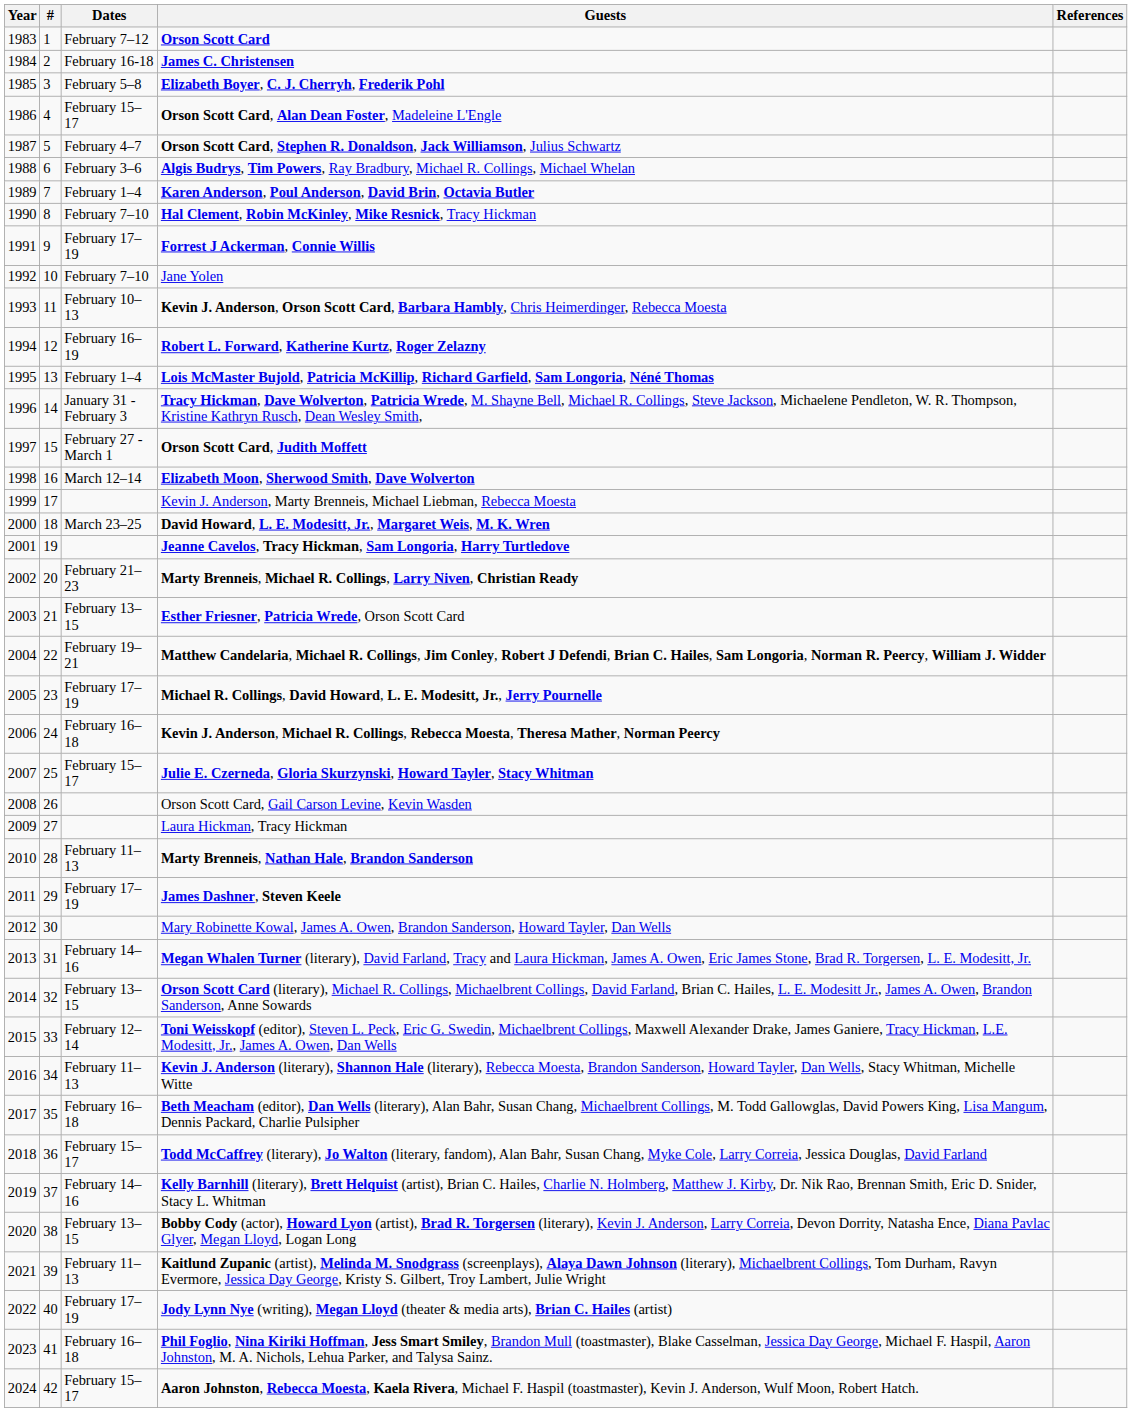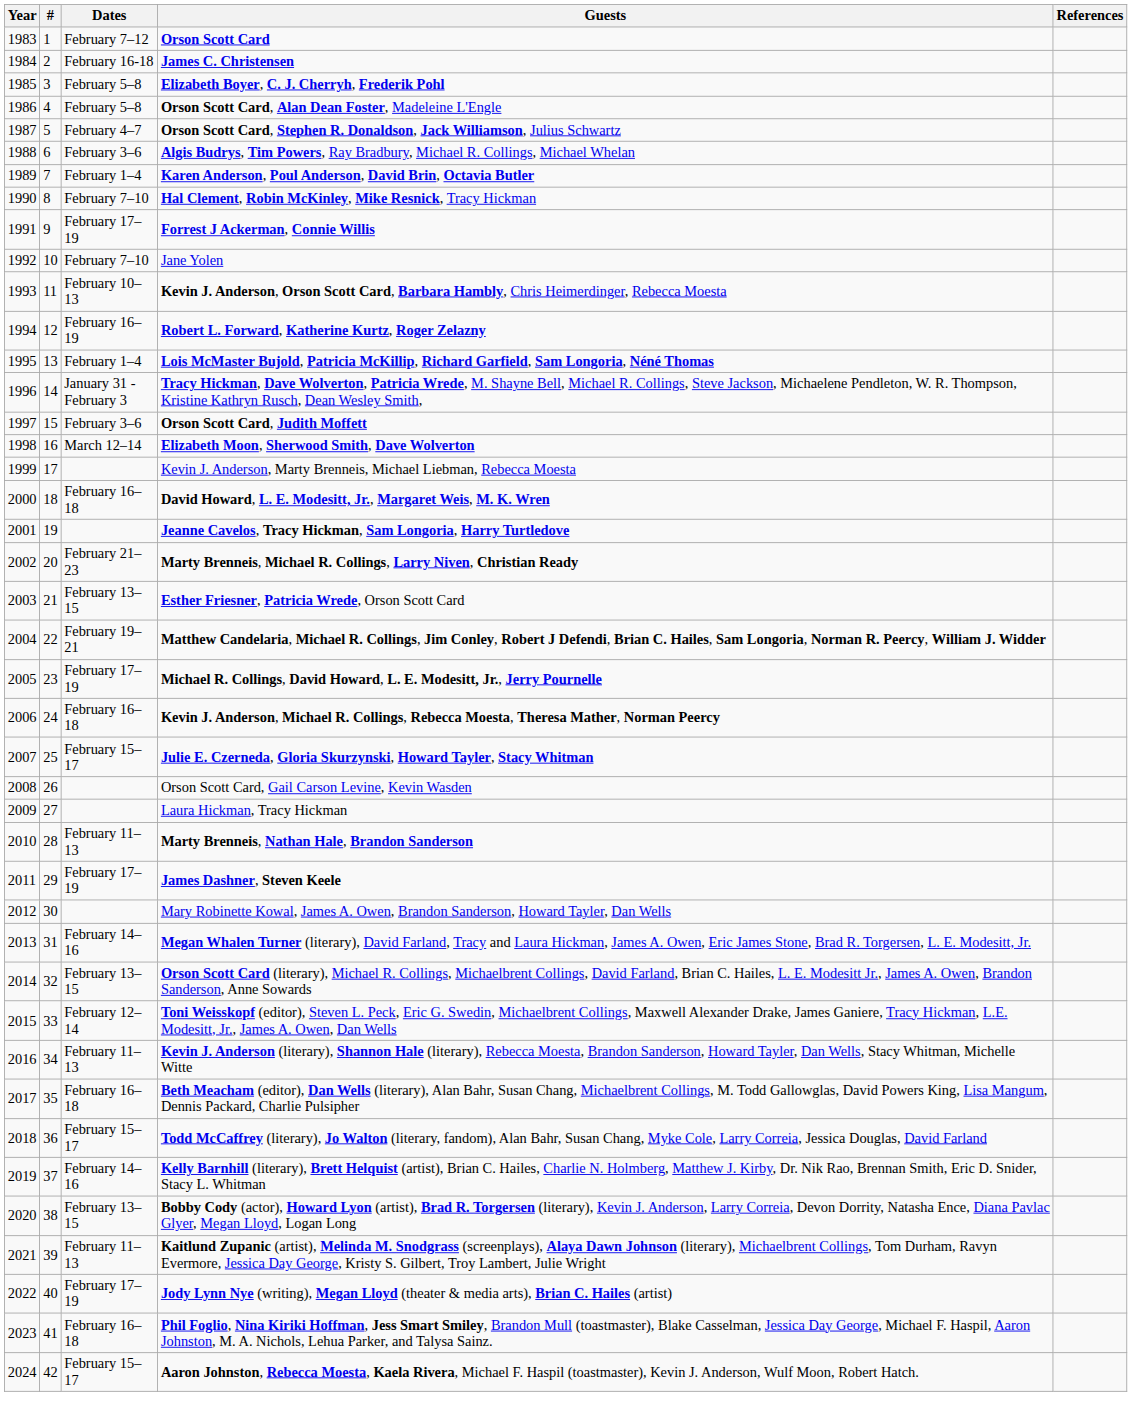 <table class="wikitable">
 <tr>
 <th>Year</th>
 <th>#</th>
 <th style="width:100px">Dates</th>
 <th>Guests</th>
 <th>References</th>
 </tr>
 <tr>
 <td>1983</td>
 <td>1</td>
 <td>February 7–12</td>
 <td><strong><a href='#'>Orson Scott Card</a></strong></td>
 <td></td>
 </tr>
 <tr>
 <td>1984</td>
 <td>2</td>
 <td>February 16-18</td>
 <td><strong><a href='#'>James C. Christensen</a></strong></td>
 <td></td>
 </tr>
 <tr>
 <td>1985</td>
 <td>3</td>
 <td>February 5–8</td>
 <td><strong><a href='#'>Elizabeth Boyer</a></strong>, <strong><a href='#'>C. J. Cherryh</a></strong>, <strong><a href='#'>Frederik Pohl</a></strong></td>
 <td></td>
 </tr>
 <tr>
 <td>1986</td>
 <td>4</td>
-<td>February 15–17</td>
+<td>February 5–8</td>
 <td><strong>Orson Scott Card</strong>, <strong><a href='#'>Alan Dean Foster</a></strong>, <a href='#'>Madeleine L'Engle</a></td>
 <td></td>
 </tr>
 <tr>
 <td>1987</td>
 <td>5</td>
 <td>February 4–7</td>
 <td><strong>Orson Scott Card</strong>, <strong><a href='#'>Stephen R. Donaldson</a></strong>, <strong><a href='#'>Jack Williamson</a></strong>, <a href='#'>Julius Schwartz</a></td>
 <td></td>
 </tr>
 <tr>
 <td>1988</td>
 <td>6</td>
 <td>February 3–6</td>
 <td><strong><a href='#'>Algis Budrys</a></strong>, <strong><a href='#'>Tim Powers</a></strong>, <a href='#'>Ray Bradbury</a>, <a href='#'>Michael R. Collings</a>, <a href='#'>Michael Whelan</a></td>
 <td></td>
 </tr>
 <tr>
 <td>1989</td>
 <td>7</td>
 <td>February 1–4</td>
 <td><strong><a href='#'>Karen Anderson</a></strong>, <strong><a href='#'>Poul Anderson</a></strong>, <strong><a href='#'>David Brin</a></strong>, <strong><a href='#'>Octavia Butler</a></strong></td>
 <td></td>
 </tr>
 <tr>
 <td>1990</td>
 <td>8</td>
 <td>February 7–10</td>
 <td><strong><a href='#'>Hal Clement</a></strong>, <strong><a href='#'>Robin McKinley</a></strong>, <strong><a href='#'>Mike Resnick</a></strong>, <a href='#'>Tracy Hickman</a></td>
 <td></td>
 </tr>
 <tr>
 <td>1991</td>
 <td>9</td>
 <td>February 17–19</td>
 <td><strong><a href='#'>Forrest J Ackerman</a></strong>, <strong><a href='#'>Connie Willis</a></strong></td>
 <td></td>
 </tr>
 <tr>
 <td>1992</td>
 <td>10</td>
 <td>February 7–10</td>
 <td><a href='#'>Jane Yolen</a></td>
 <td></td>
 </tr>
 <tr>
 <td>1993</td>
 <td>11</td>
 <td>February 10–13</td>
 <td><strong>Kevin J. Anderson</strong>, <strong>Orson Scott Card</strong>, <strong><a href='#'>Barbara Hambly</a></strong>, <a href='#'>Chris Heimerdinger</a>, <a href='#'>Rebecca Moesta</a></td>
 <td></td>
 </tr>
 <tr>
 <td>1994</td>
 <td>12</td>
 <td>February 16–19</td>
 <td><strong><a href='#'>Robert L. Forward</a></strong>, <strong><a href='#'>Katherine Kurtz</a></strong>, <strong><a href='#'>Roger Zelazny</a></strong></td>
 <td></td>
 </tr>
 <tr>
 <td>1995</td>
 <td>13</td>
 <td>February 1–4</td>
 <td><strong><a href='#'>Lois McMaster Bujold</a></strong>, <strong><a href='#'>Patricia McKillip</a></strong>, <strong><a href='#'>Richard Garfield</a></strong>, <strong><a href='#'>Sam Longoria</a></strong>, <strong><a href='#'>Néné Thomas</a></strong></td>
 <td></td>
 </tr>
 <tr>
 <td>1996</td>
 <td>14</td>
 <td>January 31 -<br>February 3</td>
 <td><strong><a href='#'>Tracy Hickman</a></strong>, <strong><a href='#'>Dave Wolverton</a></strong>, <strong><a href='#'>Patricia Wrede</a></strong>, <a href='#'>M. Shayne Bell</a>, <a href='#'>Michael R. Collings</a>, <a href='#'>Steve Jackson</a>, Michaelene Pendleton, W. R. Thompson, <a href='#'>Kristine Kathryn Rusch</a>, <a href='#'>Dean Wesley Smith</a>,</td>
 <td></td>
 </tr>
 <tr>
 <td>1997</td>
 <td>15</td>
-<td>February 27 -<br>March 1</td>
+<td>February 3–6</td>
 <td><strong>Orson Scott Card</strong>, <strong><a href='#'>Judith Moffett</a></strong></td>
 <td></td>
 </tr>
 <tr>
 <td>1998</td>
 <td>16</td>
 <td>March 12–14</td>
 <td><strong><a href='#'>Elizabeth Moon</a></strong>, <strong><a href='#'>Sherwood Smith</a></strong>, <strong><a href='#'>Dave Wolverton</a></strong></td>
 <td></td>
 </tr>
 <tr>
 <td>1999</td>
 <td>17</td>
 <td></td>
 <td><a href='#'>Kevin J. Anderson</a>, Marty Brenneis, Michael Liebman, <a href='#'>Rebecca Moesta</a></td>
 <td></td>
 </tr>
 <tr>
 <td>2000</td>
 <td>18</td>
-<td>March 23–25</td>
+<td>February 16–18</td>
 <td><strong>David Howard</strong>, <strong><a href='#'>L. E. Modesitt, Jr.</a></strong>, <strong><a href='#'>Margaret Weis</a></strong>, <strong><a href='#'>M. K. Wren</a></strong></td>
 <td></td>
 </tr>
 <tr>
 <td>2001</td>
 <td>19</td>
 <td></td>
 <td><strong><a href='#'>Jeanne Cavelos</a></strong>, <strong>Tracy Hickman</strong>, <strong><a href='#'>Sam Longoria</a></strong>, <strong><a href='#'>Harry Turtledove</a></strong></td>
 <td></td>
 </tr>
 <tr>
 <td>2002</td>
 <td>20</td>
 <td>February 21–23</td>
 <td><strong>Marty Brenneis</strong>, <strong>Michael R. Collings</strong>, <strong><a href='#'>Larry Niven</a></strong>, <strong>Christian Ready</strong></td>
 <td></td>
 </tr>
 <tr>
 <td>2003</td>
 <td>21</td>
 <td>February 13–15</td>
 <td><strong><a href='#'>Esther Friesner</a></strong>, <strong><a href='#'>Patricia Wrede</a></strong>, Orson Scott Card</td>
 <td></td>
 </tr>
 <tr>
 <td>2004</td>
 <td>22</td>
 <td>February 19–21</td>
 <td><strong>Matthew Candelaria</strong>, <strong>Michael R. Collings</strong>, <strong>Jim Conley</strong>, <strong>Robert J Defendi</strong>, <strong>Brian C. Hailes</strong>, <strong>Sam Longoria</strong>, <strong>Norman R. Peercy</strong>, <strong>William J. Widder</strong></td>
 <td></td>
 </tr>
 <tr>
 <td>2005</td>
 <td>23</td>
 <td>February 17–19</td>
 <td><strong>Michael R. Collings</strong>, <strong>David Howard</strong>, <strong>L. E. Modesitt, Jr.</strong>, <strong><a href='#'>Jerry Pournelle</a></strong></td>
 <td></td>
 </tr>
 <tr>
 <td>2006</td>
 <td>24</td>
 <td>February 16–18</td>
 <td><strong>Kevin J. Anderson</strong>, <strong>Michael R. Collings</strong>, <strong>Rebecca Moesta</strong>, <strong>Theresa Mather</strong>, <strong>Norman Peercy</strong></td>
 <td></td>
 </tr>
 <tr>
 <td>2007</td>
 <td>25</td>
 <td>February 15–17</td>
 <td><strong><a href='#'>Julie E. Czerneda</a></strong>, <strong><a href='#'>Gloria Skurzynski</a></strong>, <strong><a href='#'>Howard Tayler</a></strong>, <strong><a href='#'>Stacy Whitman</a></strong></td>
 <td></td>
 </tr>
 <tr>
 <td>2008</td>
 <td>26</td>
 <td></td>
 <td>Orson Scott Card, <a href='#'>Gail Carson Levine</a>, <a href='#'>Kevin Wasden</a></td>
 <td></td>
 </tr>
 <tr>
 <td>2009</td>
 <td>27</td>
 <td></td>
 <td><a href='#'>Laura Hickman</a>, Tracy Hickman</td>
 <td></td>
 </tr>
 <tr>
 <td>2010</td>
 <td>28</td>
 <td>February 11–13</td>
 <td><strong>Marty Brenneis</strong>, <strong><a href='#'>Nathan Hale</a></strong>, <strong><a href='#'>Brandon Sanderson</a></strong></td>
 <td></td>
 </tr>
 <tr>
 <td>2011</td>
 <td>29</td>
 <td>February 17–19</td>
 <td><strong><a href='#'>James Dashner</a></strong>, <strong>Steven Keele</strong></td>
 <td></td>
 </tr>
 <tr>
 <td>2012</td>
 <td>30</td>
 <td></td>
 <td><a href='#'>Mary Robinette Kowal</a>, <a href='#'>James A. Owen</a>, <a href='#'>Brandon Sanderson</a>, <a href='#'>Howard Tayler</a>, <a href='#'>Dan Wells</a></td>
 <td></td>
 </tr>
 <tr>
 <td>2013</td>
 <td>31</td>
 <td>February 14–16</td>
 <td><strong><a href='#'>Megan Whalen Turner</a></strong> (literary), <a href='#'>David Farland</a>, <a href='#'>Tracy</a> and <a href='#'>Laura Hickman</a>, <a href='#'>James A. Owen</a>, <a href='#'>Eric James Stone</a>, <a href='#'>Brad R. Torgersen</a>, <a href='#'>L. E. Modesitt, Jr.</a></td>
 <td></td>
 </tr>
 <tr>
 <td>2014</td>
 <td>32</td>
 <td>February 13–15</td>
 <td><strong><a href='#'>Orson Scott Card</a></strong> (literary), <a href='#'>Michael R. Collings</a>, <a href='#'>Michaelbrent Collings</a>, <a href='#'>David Farland</a>, Brian C. Hailes, <a href='#'>L. E. Modesitt Jr.</a>, <a href='#'>James A. Owen</a>, <a href='#'>Brandon Sanderson</a>, Anne Sowards</td>
 <td></td>
 </tr>
 <tr>
 <td>2015</td>
 <td>33</td>
 <td>February 12–14</td>
 <td><strong><a href='#'>Toni Weisskopf</a></strong> (editor), <a href='#'>Steven L. Peck</a>, <a href='#'>Eric G. Swedin</a>, <a href='#'>Michaelbrent Collings</a>, Maxwell Alexander Drake, James Ganiere, <a href='#'>Tracy Hickman</a>, <a href='#'>L.E. Modesitt, Jr.</a>, <a href='#'>James A. Owen</a>, <a href='#'>Dan Wells</a></td>
 <td></td>
 </tr>
 <tr>
 <td>2016</td>
 <td>34</td>
 <td>February 11–13</td>
 <td><strong><a href='#'>Kevin J. Anderson</a></strong> (literary), <strong><a href='#'>Shannon Hale</a></strong> (literary), <a href='#'>Rebecca Moesta</a>, <a href='#'>Brandon Sanderson</a>, <a href='#'>Howard Tayler</a>, <a href='#'>Dan Wells</a>, Stacy Whitman, Michelle Witte</td>
 <td></td>
 </tr>
 <tr>
 <td>2017</td>
 <td>35</td>
 <td>February 16–18</td>
 <td><strong><a href='#'>Beth Meacham</a></strong> (editor), <strong><a href='#'>Dan Wells</a></strong> (literary), Alan Bahr, Susan Chang, <a href='#'>Michaelbrent Collings</a>, M. Todd Gallowglas, David Powers King, <a href='#'>Lisa Mangum</a>, Dennis Packard, Charlie Pulsipher</td>
 <td></td>
 </tr>
 <tr>
 <td>2018</td>
 <td>36</td>
 <td>February 15–17</td>
 <td><strong><a href='#'>Todd McCaffrey</a></strong> (literary), <strong><a href='#'>Jo Walton</a></strong> (literary, fandom), Alan Bahr, Susan Chang, <a href='#'>Myke Cole</a>, <a href='#'>Larry Correia</a>, Jessica Douglas, <a href='#'>David Farland</a></td>
 <td></td>
 </tr>
 <tr>
 <td>2019</td>
 <td>37</td>
 <td>February 14–16</td>
 <td><strong><a href='#'>Kelly Barnhill</a></strong> (literary), <strong><a href='#'>Brett Helquist</a></strong> (artist), Brian C. Hailes, <a href='#'>Charlie N. Holmberg</a>, <a href='#'>Matthew J. Kirby</a>,  Dr. Nik Rao, Brennan Smith, Eric D. Snider, Stacy L. Whitman</td>
 <td></td>
 </tr>
 <tr>
 <td>2020</td>
 <td>38</td>
 <td>February 13–15</td>
 <td><strong>Bobby Cody</strong> (actor), <strong><a href='#'>Howard Lyon</a></strong> (artist), <strong><a href='#'>Brad R. Torgersen</a></strong> (literary), <a href='#'>Kevin J. Anderson</a>, <a href='#'>Larry Correia</a>, Devon Dorrity, Natasha Ence, <a href='#'>Diana Pavlac Glyer</a>, <a href='#'>Megan Lloyd</a>, Logan Long</td>
 <td></td>
 </tr>
 <tr>
 <td>2021</td>
 <td>39</td>
 <td>February 11–13</td>
 <td><strong>Kaitlund Zupanic</strong> (artist), <strong><a href='#'>Melinda M. Snodgrass</a></strong> (screenplays), <strong><a href='#'>Alaya Dawn Johnson</a></strong> (literary), <a href='#'>Michaelbrent Collings</a>, Tom Durham, Ravyn Evermore, <a href='#'>Jessica Day George</a>, Kristy S. Gilbert, Troy Lambert, Julie Wright</td>
 <td></td>
 </tr>
 <tr>
 <td>2022</td>
 <td>40</td>
 <td>February 17–19</td>
 <td><strong><a href='#'>Jody Lynn Nye</a></strong> (writing), <strong><a href='#'>Megan Lloyd</a></strong> (theater & media arts), <strong><a href='#'>Brian C. Hailes</a></strong> (artist)</td>
 <td></td>
 </tr>
 <tr>
 <td>2023</td>
 <td>41</td>
 <td>February 16–18</td>
 <td><strong><a href='#'>Phil Foglio</a></strong>, <strong><a href='#'>Nina Kiriki Hoffman</a></strong>, <strong>Jess Smart Smiley</strong>, <a href='#'>Brandon Mull</a> (toastmaster), Blake Casselman, <a href='#'>Jessica Day George</a>, Michael F. Haspil, <a href='#'>Aaron Johnston</a>, M. A. Nichols, Lehua Parker, and Talysa Sainz.</td>
 <td></td>
 </tr>
 <tr>
 <td>2024</td>
 <td>42</td>
 <td>February 15–17</td>
 <td><strong>Aaron Johnston</strong>, <strong><a href='#'>Rebecca Moesta</a></strong>, <strong>Kaela Rivera</strong>, Michael F. Haspil (toastmaster), Kevin J. Anderson, Wulf Moon, Robert Hatch.</td>
 <td></td>
 </tr>
 </table>
